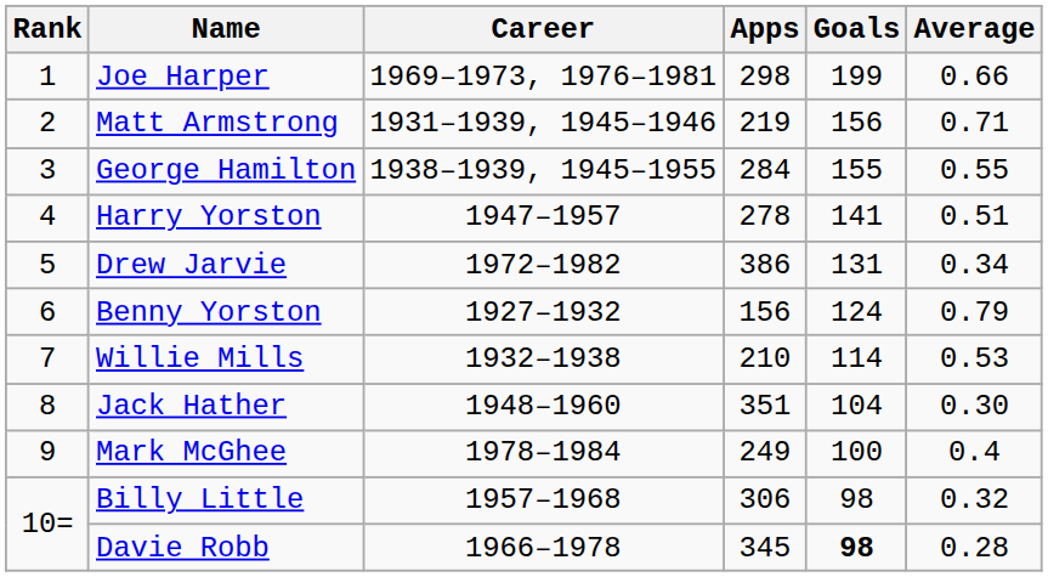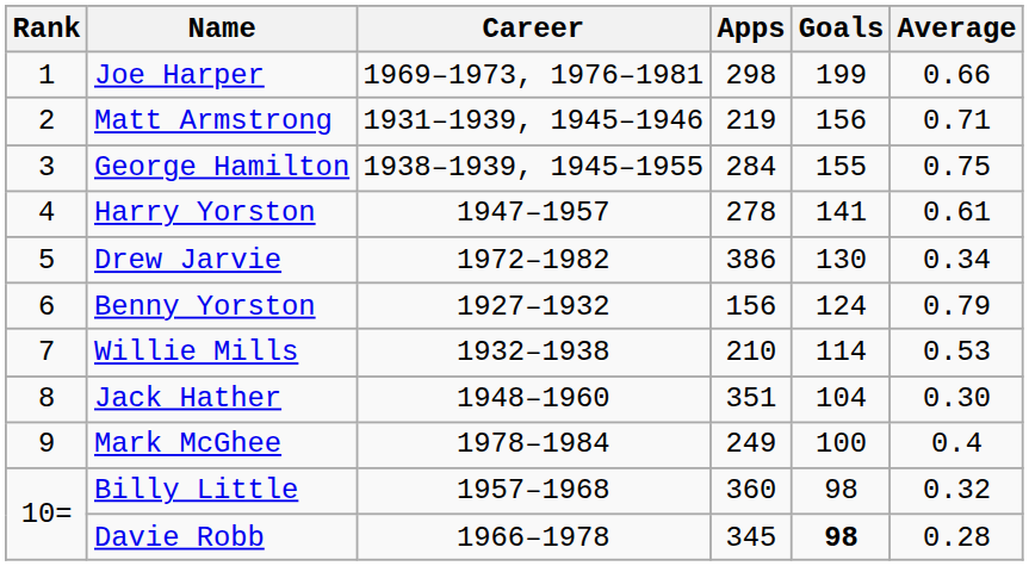 <table class="wikitable sortable" style="text-align:center;">
 <tr>
 <th class="unsortable">Rank</th>
 <th class="unsortable">Name</th>
 <th class="unsortable">Career</th>
 <th>Apps</th>
 <th>Goals</th>
 <th>Average</th>
 </tr>
 <tr>
 <td>1</td>
 <td align="left"><a href='#'>Joe Harper</a></td>
 <td>1969–1973, 1976–1981</td>
 <td>298</td>
 <td>199</td>
 <td>0.66</td>
 </tr>
 <tr>
 <td>2</td>
 <td align="left"><a href='#'>Matt Armstrong</a></td>
 <td>1931–1939, 1945–1946</td>
 <td>219</td>
 <td>156</td>
 <td>0.71</td>
 </tr>
 <tr>
 <td>3</td>
 <td align="left"><a href='#'>George Hamilton</a></td>
 <td>1938–1939, 1945–1955</td>
 <td>284</td>
 <td>155</td>
-<td>0.55</td>
+<td>0.75</td>
 </tr>
 <tr>
 <td>4</td>
 <td align="left"><a href='#'>Harry Yorston</a></td>
 <td>1947–1957</td>
 <td>278</td>
 <td>141</td>
-<td>0.51</td>
+<td>0.61</td>
 </tr>
 <tr>
 <td>5</td>
 <td align="left"><a href='#'>Drew Jarvie</a></td>
 <td>1972–1982</td>
 <td>386</td>
-<td>131</td>
+<td>130</td>
 <td>0.34</td>
 </tr>
 <tr>
 <td>6</td>
 <td align="left"><a href='#'>Benny Yorston</a></td>
 <td>1927–1932</td>
 <td>156</td>
 <td>124</td>
 <td>0.79</td>
 </tr>
 <tr>
 <td>7</td>
 <td align="left"><a href='#'>Willie Mills</a></td>
 <td>1932–1938</td>
 <td>210</td>
 <td>114</td>
 <td>0.53</td>
 </tr>
 <tr>
 <td>8</td>
 <td align="left"><a href='#'>Jack Hather</a> </td>
 <td>1948–1960</td>
 <td>351</td>
 <td>104</td>
 <td>0.30</td>
 </tr>
 <tr>
 <td>9</td>
 <td align="left"><a href='#'>Mark McGhee</a></td>
 <td>1978–1984</td>
 <td>249</td>
 <td>100</td>
 <td>0.4</td>
 </tr>
 <tr>
 <td rowspan="2">10=</td>
 <td align="left"><a href='#'>Billy Little</a></td>
 <td>1957–1968</td>
-<td>306</td>
+<td>360</td>
 <td>98</td>
 <td>0.32</td>
 </tr>
 <tr>
 <td align="left"><a href='#'>Davie Robb</a></td>
 <td>1966–1978</td>
 <td>345</td>
 <td><strong>98</strong></td>
 <td>0.28</td>
 </tr>
 </table>
